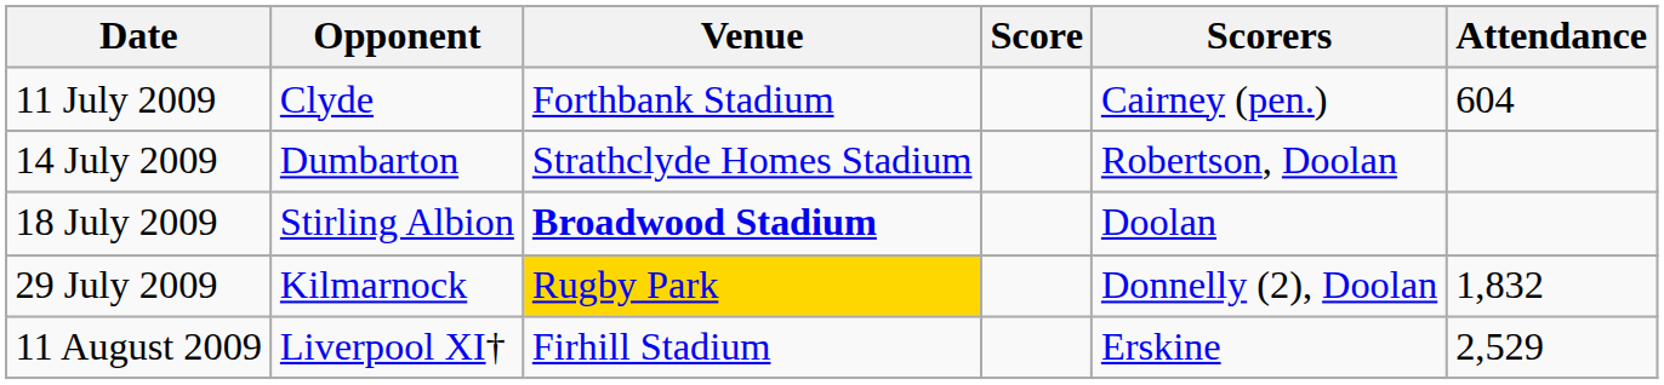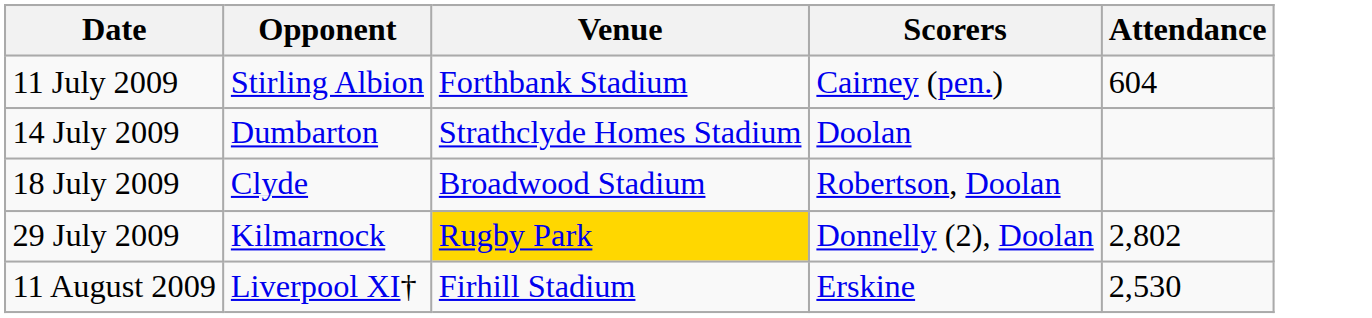 <table class="wikitable">
 <tr>
 <th>Date</th>
 <th>Opponent</th>
 <th>Venue</th>
-<th>Score</th>
 <th>Scorers</th>
 <th>Attendance</th>
 </tr>
 <tr>
 <td>11 July 2009</td>
-<td><a href='#'>Clyde</a></td>
+<td><a href='#'>Stirling Albion</a></td>
 <td><a href='#'>Forthbank Stadium</a></td>
-<td></td>
 <td><a href='#'>Cairney</a> (<a href='#'>pen.</a>)</td>
 <td>604</td>
 </tr>
 <tr>
 <td>14 July 2009</td>
 <td><a href='#'>Dumbarton</a></td>
 <td><a href='#'>Strathclyde Homes Stadium</a></td>
-<td></td>
-<td><a href='#'>Robertson</a>, <a href='#'>Doolan</a></td>
+<td><a href='#'>Doolan</a></td>
 <td></td>
 </tr>
 <tr>
 <td>18 July 2009</td>
-<td><a href='#'>Stirling Albion</a></td>
-<td><strong><a href='#'>Broadwood Stadium</a></strong></td>
-<td></td>
-<td><a href='#'>Doolan</a></td>
+<td><a href='#'>Clyde</a></td>
+<td><a href='#'>Broadwood Stadium</a></td>
+<td><a href='#'>Robertson</a>, <a href='#'>Doolan</a></td>
 <td></td>
 </tr>
 <tr>
 <td>29 July 2009</td>
 <td><a href='#'>Kilmarnock</a></td>
 <td style="background: gold;"><a href='#'>Rugby Park</a></td>
-<td></td>
 <td><a href='#'>Donnelly</a> (2), <a href='#'>Doolan</a></td>
-<td>1,832</td>
+<td>2,802</td>
 </tr>
 <tr>
 <td>11 August 2009</td>
 <td><a href='#'>Liverpool XI</a>†</td>
 <td><a href='#'>Firhill Stadium</a></td>
-<td></td>
 <td><a href='#'>Erskine</a></td>
-<td>2,529</td>
+<td>2,530</td>
 </tr>
 </table>
